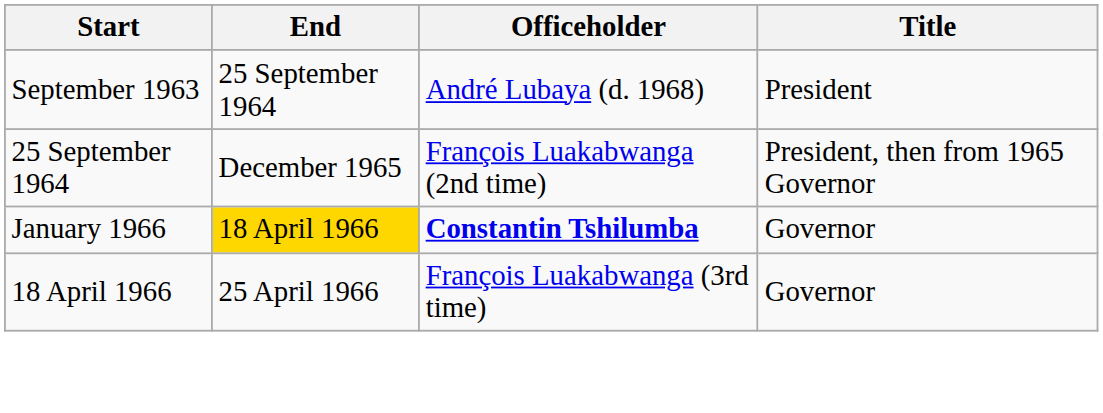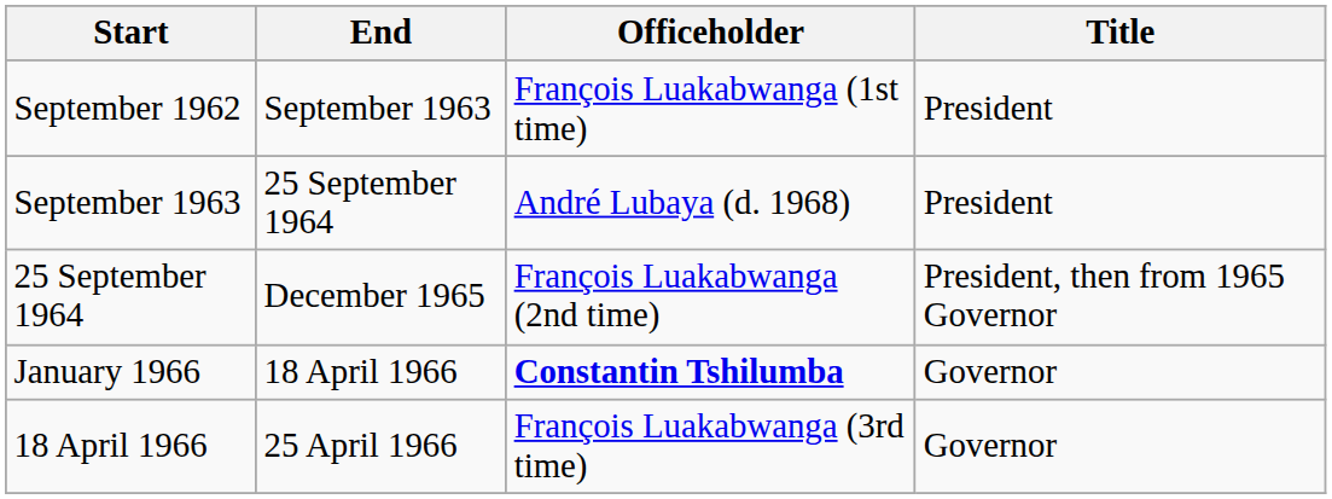 <table class=wikitable sortable>
 <tr>
 <th>Start</th>
 <th>End</th>
 <th>Officeholder</th>
 <th>Title</th>
+</tr>
+<tr>
+<td>September 1962</td>
+<td>September 1963</td>
+<td><a href='#'>François Luakabwanga</a> (1st time)</td>
+<td>President</td>
 </tr>
 <tr>
 <td>September 1963</td>
 <td>25 September 1964</td>
 <td><a href='#'>André Lubaya</a> (d. 1968)</td>
 <td>President</td>
 </tr>
 <tr>
 <td>25 September 1964</td>
 <td>December 1965</td>
 <td><a href='#'>François Luakabwanga</a> (2nd time)</td>
 <td>President, then from 1965 Governor</td>
 </tr>
 <tr>
 <td>January 1966</td>
-<td style="background: gold;">18 April 1966</td>
+<td>18 April 1966</td>
 <td><strong><a href='#'>Constantin Tshilumba</a></strong></td>
 <td>Governor</td>
 </tr>
 <tr>
 <td>18 April 1966</td>
 <td>25 April 1966</td>
 <td><a href='#'>François Luakabwanga</a> (3rd time)</td>
 <td>Governor</td>
 </tr>
 </table>
